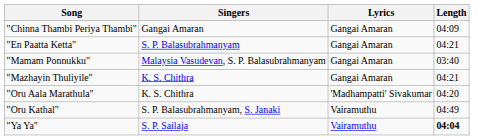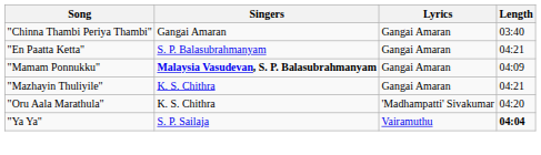 <table class="wikitable" style="font-size:95%;">
 <tr>
 <th>Song</th>
 <th>Singers</th>
 <th>Lyrics</th>
 <th>Length</th>
 </tr>
 <tr>
 <td>"Chinna Thambi Periya Thambi"</td>
 <td>Gangai Amaran</td>
 <td>Gangai Amaran</td>
-<td>04:09</td>
+<td>03:40</td>
 </tr>
 <tr>
 <td>"En Paatta Ketta"</td>
 <td><a href='#'>S. P. Balasubrahmanyam</a></td>
 <td>Gangai Amaran</td>
 <td>04:21</td>
 </tr>
 <tr>
 <td>"Mamam Ponnukku"</td>
-<td><a href='#'>Malaysia Vasudevan</a>, S. P. Balasubrahmanyam</td>
+<td><strong><a href='#'>Malaysia Vasudevan</a>, S. P. Balasubrahmanyam</strong></td>
 <td>Gangai Amaran</td>
-<td>03:40</td>
+<td>04:09</td>
 </tr>
 <tr>
 <td>"Mazhayin Thuliyile"</td>
 <td><a href='#'>K. S. Chithra</a></td>
 <td>Gangai Amaran</td>
 <td>04:21</td>
 </tr>
 <tr>
 <td>"Oru Aala Marathula"</td>
 <td>K. S. Chithra</td>
 <td>'Madhampatti' Sivakumar</td>
 <td>04:20</td>
 </tr>
 <tr>
-<td>"Oru Kathal"</td>
-<td>S. P. Balasubrahmanyam, <a href='#'>S. Janaki</a></td>
-<td>Vairamuthu</td>
-<td>04:49</td>
-</tr>
-<tr>
 <td>"Ya Ya"</td>
 <td><a href='#'>S. P. Sailaja</a></td>
 <td><a href='#'>Vairamuthu</a></td>
 <td><strong>04:04</strong></td>
 </tr>
 </table>
